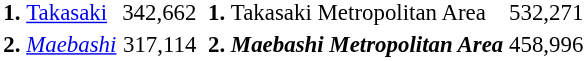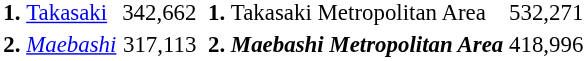 <table>
 <tr>
 <td><strong>1.</strong></td>
 <td> <a href='#'>Takasaki</a></td>
 <td align="right">342,662</td>
 <td> <strong>1.</strong></td>
 <td>Takasaki Metropolitan Area</td>
 <td align="right">532,271</td>
 </tr>
 <tr>
 <td><strong>2.</strong></td>
 <td> <em><a href='#'>Maebashi</a></em></td>
-<td align="right">317,114</td>
+<td align="right">317,113</td>
 <td> <strong>2.</strong></td>
 <td><strong><em>Maebashi Metropolitan Area</em></strong></td>
-<td align="right">458,996</td>
+<td align="right">418,996</td>
 </tr>
 </table>
